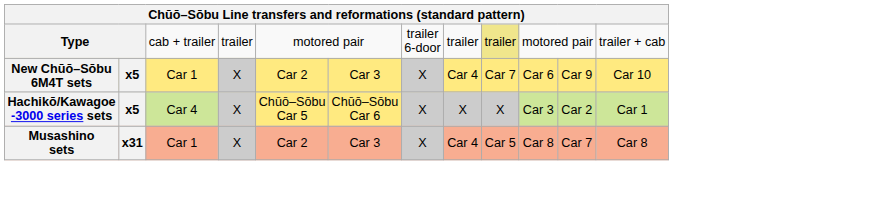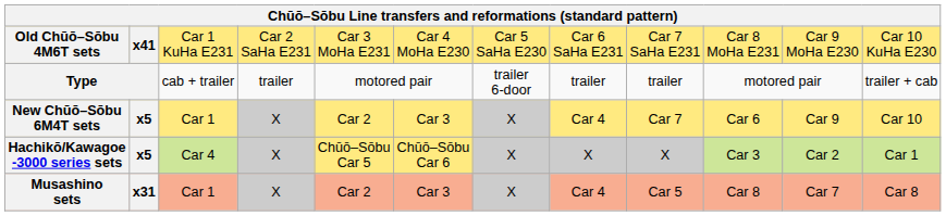 <table class="wikitable" style="text-align: center; font-size:85%;">
 <tr>
 <th colspan="12">Chūō–Sōbu Line transfers and reformations (standard pattern)</th>
+</tr>
+<tr style="background-color: #FFEA80;">
+<th>Old Chūō–Sōbu<br>4M6T sets</th>
+<th>x41</th>
+<td>Car 1<br>KuHa E231</td>
+<td>Car 2<br>SaHa E231</td>
+<td>Car 3<br>MoHa E231</td>
+<td>Car 4<br>MoHa E230</td>
+<td>Car 5<br>SaHa E230</td>
+<td>Car 6<br>SaHa E231</td>
+<td>Car 7<br>SaHa E231</td>
+<td>Car 8<br>MoHa E231</td>
+<td>Car 9<br>MoHa E230</td>
+<td>Car 10<br>KuHa E230</td>
 </tr>
 <tr>
 <th colspan=2>Type</th>
 <td>cab + trailer</td>
 <td>trailer</td>
 <td colspan=2>motored pair</td>
 <td>trailer<br>6-door</td>
 <td>trailer</td>
-<td style="background: khaki;">trailer</td>
+<td>trailer</td>
 <td colspan=2>motored pair</td>
 <td>trailer + cab</td>
 </tr>
 <tr style="background-color: #FFEA80;">
 <th>New Chūō–Sōbu<br>6M4T sets</th>
 <th>x5</th>
 <td>Car 1</td>
 <td style="background-color: #ccc;">X</td>
 <td>Car 2</td>
 <td>Car 3</td>
 <td style="background-color: #ccc;">X</td>
 <td>Car 4</td>
 <td>Car 7</td>
 <td>Car 6</td>
 <td>Car 9</td>
 <td>Car 10</td>
 </tr>
 <tr style="background-color: #ccc;">
 <th>Hachikō/Kawagoe<br><a href='#'>-3000 series</a> sets</th>
 <th>x5</th>
 <td style="background-color: #CDE699;">Car 4</td>
 <td>X</td>
 <td style="background-color: #FFEA80;">Chūō–Sōbu<br>Car 5</td>
 <td style="background-color: #FFEA80;">Chūō–Sōbu<br>Car 6</td>
 <td>X</td>
 <td>X</td>
 <td>X</td>
 <td style="background-color: #CDE699;">Car 3</td>
 <td style="background-color: #CDE699;">Car 2</td>
 <td style="background-color: #CDE699;">Car 1</td>
 </tr>
 <tr style="background-color: #F8AD91;">
 <th>Musashino<br>sets</th>
 <th>x31</th>
 <td>Car 1</td>
 <td style="background-color: #ccc;">X</td>
 <td>Car 2</td>
 <td>Car 3</td>
 <td style="background-color: #ccc;">X</td>
 <td>Car 4</td>
 <td>Car 5</td>
 <td>Car 8</td>
 <td>Car 7</td>
 <td>Car 8</td>
 </tr>
 </table>
